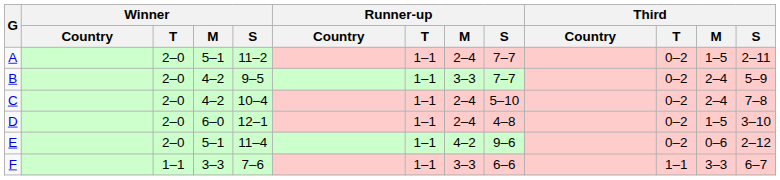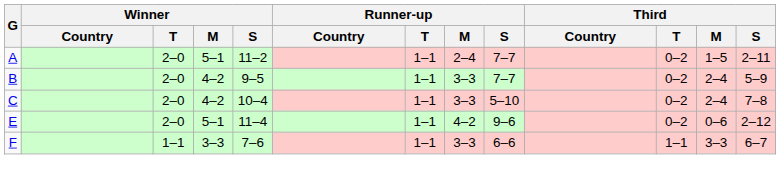 <table class="wikitable nowrap" style=text-align:center>
 <tr>
 <th rowspan=2>G</th>
 <th colspan=4>Winner</th>
 <th colspan=4>Runner-up</th>
 <th colspan=4>Third</th>
 </tr>
 <tr>
 <th width=150>Country</th>
 <th width=40>T</th>
 <th width=40>M</th>
 <th width=40>S</th>
 <th width=150>Country</th>
 <th width=40>T</th>
 <th width=40>M</th>
 <th width=40>S</th>
 <th width=150>Country</th>
 <th width=40>T</th>
 <th width=40>M</th>
 <th width=40>S</th>
 </tr>
 <tr>
 <td><a href='#'>A</a></td>
 <td style=text-align:left;background:#ccffcc><strong></strong></td>
 <td style=background:#ccffcc>2–0</td>
 <td style=background:#ccffcc>5–1</td>
 <td style=background:#ccffcc>11–2</td>
 <td style=text-align:left;background:#ffcccc><em></em></td>
 <td style=background:#ffcccc>1–1</td>
 <td style=background:#ffcccc>2–4</td>
 <td style=background:#ffcccc>7–7</td>
 <td style=text-align:left;background:#ffcccc><em></em></td>
 <td style=background:#ffcccc>0–2</td>
 <td style=background:#ffcccc>1–5</td>
 <td style=background:#ffcccc>2–11</td>
 </tr>
 <tr>
 <td><a href='#'>B</a></td>
 <td style=text-align:left;background:#ccffcc><strong></strong></td>
 <td style=background:#ccffcc>2–0</td>
 <td style=background:#ccffcc>4–2</td>
 <td style=background:#ccffcc>9–5</td>
 <td style=text-align:left;background:#ccffcc><strong></strong></td>
 <td style=background:#ccffcc>1–1</td>
 <td style=background:#ccffcc>3–3</td>
 <td style=background:#ccffcc>7–7</td>
 <td style=text-align:left;background:#ffcccc><em></em></td>
 <td style=background:#ffcccc>0–2</td>
 <td style=background:#ffcccc>2–4</td>
 <td style=background:#ffcccc>5–9</td>
 </tr>
 <tr>
 <td><a href='#'>C</a></td>
 <td style=text-align:left;background:#ccffcc><strong></strong></td>
 <td style=background:#ccffcc>2–0</td>
 <td style=background:#ccffcc>4–2</td>
 <td style=background:#ccffcc>10–4</td>
 <td style=text-align:left;background:#ffcccc><em></em></td>
 <td style=background:#ffcccc>1–1</td>
-<td style=background:#ffcccc>2–4</td>
+<td style=background:#ffcccc>3–3</td>
 <td style=background:#ffcccc>5–10</td>
 <td style=text-align:left;background:#ffcccc><em></em></td>
 <td style=background:#ffcccc>0–2</td>
 <td style=background:#ffcccc>2–4</td>
 <td style=background:#ffcccc>7–8</td>
-</tr>
-<tr>
-<td><a href='#'>D</a></td>
-<td style=text-align:left;background:#ccffcc><strong></strong></td>
-<td style=background:#ccffcc>2–0</td>
-<td style=background:#ccffcc>6–0</td>
-<td style=background:#ccffcc>12–1</td>
-<td style=text-align:left;background:#ffcccc><em></em></td>
-<td style=background:#ffcccc>1–1</td>
-<td style=background:#ffcccc>2–4</td>
-<td style=background:#ffcccc>4–8</td>
-<td style=text-align:left;background:#ffcccc><em></em></td>
-<td style=background:#ffcccc>0–2</td>
-<td style=background:#ffcccc>1–5</td>
-<td style=background:#ffcccc>3–10</td>
 </tr>
 <tr>
 <td><a href='#'>E</a></td>
 <td style=text-align:left;background:#ccffcc><strong></strong></td>
 <td style=background:#ccffcc>2–0</td>
 <td style=background:#ccffcc>5–1</td>
 <td style=background:#ccffcc>11–4</td>
 <td style=text-align:left;background:#ccffcc><strong></strong></td>
 <td style=background:#ccffcc>1–1</td>
 <td style=background:#ccffcc>4–2</td>
 <td style=background:#ccffcc>9–6</td>
 <td style=text-align:left;background:#ffcccc><em></em></td>
 <td style=background:#ffcccc>0–2</td>
 <td style=background:#ffcccc>0–6</td>
 <td style=background:#ffcccc>2–12</td>
 </tr>
 <tr>
 <td><a href='#'>F</a></td>
 <td style=text-align:left;background:#ccffcc><strong></strong></td>
 <td style=background:#ccffcc>1–1</td>
 <td style=background:#ccffcc>3–3</td>
 <td style=background:#ccffcc>7–6</td>
 <td style=text-align:left;background:#ffcccc><em></em></td>
 <td style=background:#ffcccc>1–1</td>
 <td style=background:#ffcccc>3–3</td>
 <td style=background:#ffcccc>6–6</td>
 <td style=text-align:left;background:#ffcccc><em></em></td>
 <td style=background:#ffcccc>1–1</td>
 <td style=background:#ffcccc>3–3</td>
 <td style=background:#ffcccc>6–7</td>
 </tr>
 </table>
